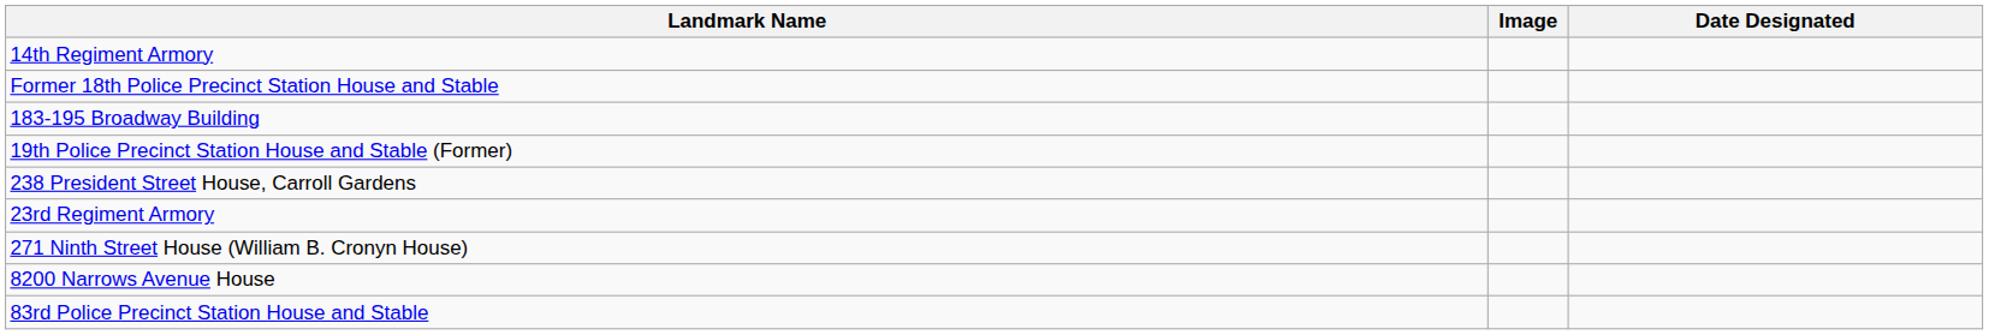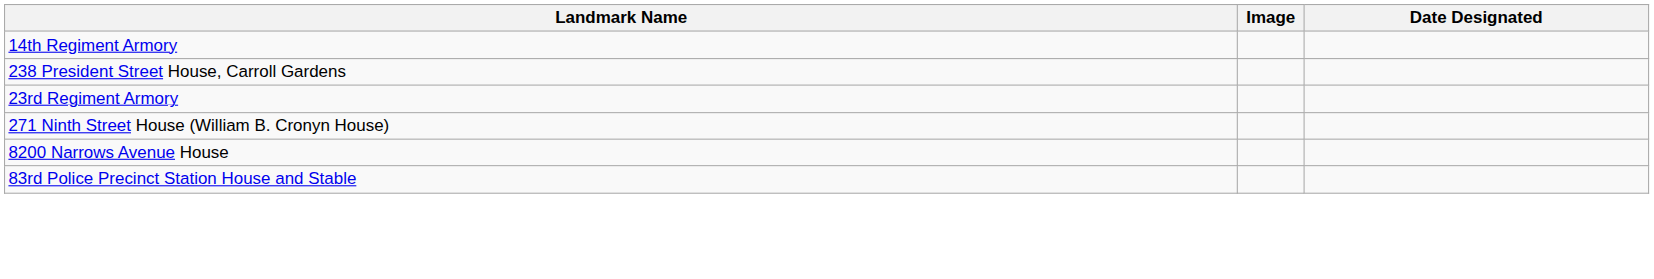 <table class="wikitable sortable" style="width:98%">
 <tr>
 <th width = 75%><strong>Landmark Name</strong></th>
 <th width = 4% class="unsortable"><strong>Image</strong></th>
 <th><strong>Date Designated</strong></th>
 </tr>
 <tr>
 <td><a href='#'>14th Regiment Armory</a></td>
-<td></td>
-<td> </td>
-</tr>
-<tr>
-<td><a href='#'>Former 18th Police Precinct Station House and Stable</a></td>
-<td></td>
-<td> </td>
-</tr>
-<tr>
-<td><a href='#'>183-195 Broadway Building</a></td>
-<td></td>
-<td> </td>
-</tr>
-<tr>
-<td><a href='#'>19th Police Precinct Station House and Stable</a> (Former)</td>
 <td></td>
 <td> </td>
 </tr>
 <tr>
 <td><a href='#'>238 President Street</a> House, Carroll Gardens</td>
 <td></td>
 <td> </td>
 </tr>
 <tr>
 <td><a href='#'>23rd Regiment Armory</a></td>
 <td></td>
 <td> </td>
 </tr>
 <tr>
 <td><a href='#'>271 Ninth Street</a> House (William B. Cronyn House)</td>
 <td></td>
 <td> </td>
 </tr>
 <tr>
 <td><a href='#'>8200 Narrows Avenue</a> House </td>
 <td></td>
 <td> </td>
 </tr>
 <tr>
 <td><a href='#'>83rd Police Precinct Station House and Stable</a></td>
 <td></td>
 <td> </td>
 </tr>
 </table>
